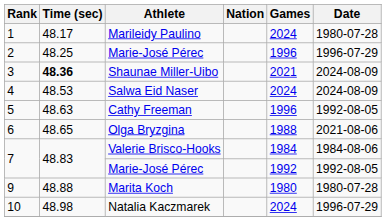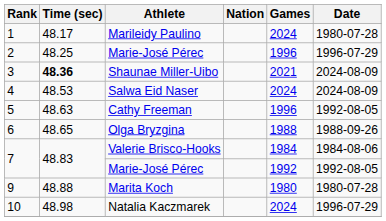 <table class=wikitable style="font-size:95%">
 <tr>
 <th>Rank</th>
 <th>Time (sec)</th>
 <th>Athlete</th>
 <th>Nation</th>
 <th>Games</th>
 <th>Date</th>
 </tr>
 <tr>
 <td>1</td>
 <td>48.17</td>
 <td><a href='#'>Marileidy Paulino</a></td>
 <td></td>
 <td><a href='#'>2024</a></td>
 <td>1980-07-28</td>
 </tr>
 <tr>
 <td>2</td>
 <td>48.25</td>
 <td><a href='#'>Marie-José Pérec</a></td>
 <td></td>
 <td><a href='#'>1996</a></td>
 <td>1996-07-29</td>
 </tr>
 <tr>
 <td>3</td>
 <td><strong>48.36</strong></td>
 <td><a href='#'>Shaunae Miller-Uibo</a></td>
 <td></td>
 <td><a href='#'>2021</a></td>
 <td>2024-08-09</td>
 </tr>
 <tr>
 <td>4</td>
 <td>48.53</td>
 <td><a href='#'>Salwa Eid Naser</a></td>
 <td></td>
 <td><a href='#'>2024</a></td>
 <td>2024-08-09</td>
 </tr>
 <tr>
 <td>5</td>
 <td>48.63</td>
 <td><a href='#'>Cathy Freeman</a></td>
 <td></td>
 <td><a href='#'>1996</a></td>
 <td>1992-08-05</td>
 </tr>
 <tr>
 <td>6</td>
 <td>48.65</td>
 <td><a href='#'>Olga Bryzgina</a></td>
 <td></td>
 <td><a href='#'>1988</a></td>
-<td>2021-08-06</td>
+<td>1988-09-26</td>
 </tr>
 <tr>
 <td rowspan="2">7</td>
 <td rowspan="2">48.83</td>
 <td><a href='#'>Valerie Brisco-Hooks</a></td>
 <td></td>
 <td><a href='#'>1984</a></td>
 <td>1984-08-06</td>
 </tr>
 <tr>
 <td><a href='#'>Marie-José Pérec</a></td>
 <td></td>
 <td><a href='#'>1992</a></td>
 <td>1992-08-05</td>
 </tr>
 <tr>
 <td>9</td>
 <td>48.88</td>
 <td><a href='#'>Marita Koch</a></td>
 <td></td>
 <td><a href='#'>1980</a></td>
 <td>1980-07-28</td>
 </tr>
 <tr>
 <td>10</td>
 <td>48.98</td>
 <td>Natalia Kaczmarek</td>
 <td></td>
 <td><a href='#'>2024</a></td>
 <td>1996-07-29</td>
 </tr>
 <tr>
 </tr>
 </table>
